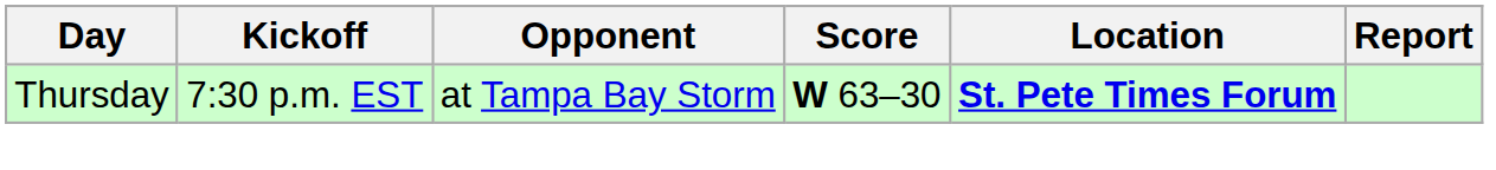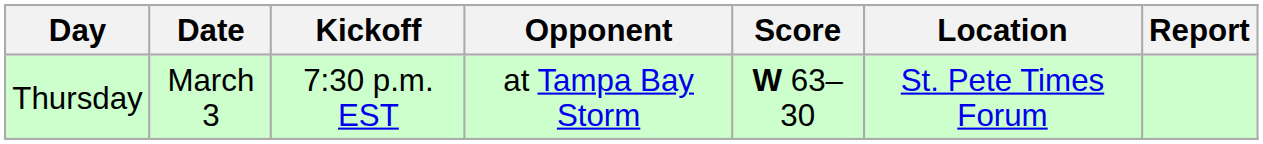 <table class="wikitable" style="font-size: 95%;">
 <tr>
 <th rowspan="1">Day</th>
+<th rowspan="1">Date</th>
 <th rowspan="1">Kickoff</th>
 <th rowspan="1">Opponent</th>
 <th colspan="1">Score</th>
 <th rowspan="1">Location</th>
 <th rowspan="1">Report</th>
 </tr>
 <tr style= background:#ccffcc;>
 <td align="center">Thursday</td>
+<td align="center">March 3</td>
 <td align="center">7:30 p.m. <a href='#'>EST</a></td>
 <td align="center">at <a href='#'>Tampa Bay Storm</a></td>
 <td align="center"><strong>W</strong> 63–30</td>
-<td align="center"><strong><a href='#'>St. Pete Times Forum</a></strong></td>
+<td align="center"><a href='#'>St. Pete Times Forum</a></td>
 <td align="center"></td>
 </tr>
 </table>
